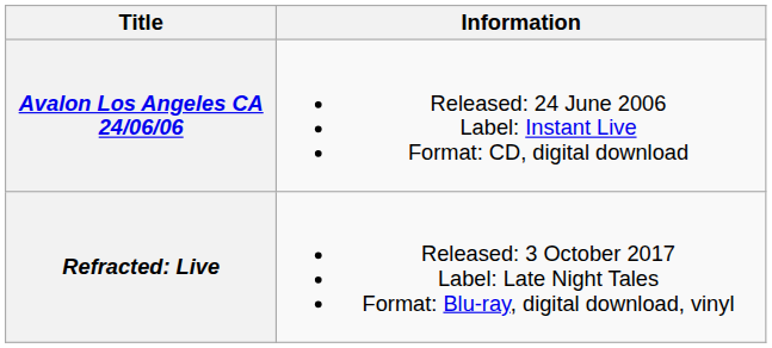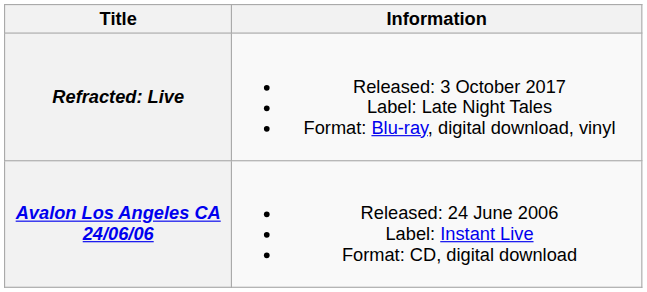 <table class="wikitable plainrowheaders" style="text-align:center;">
 <tr>
 <th scope="col" style="width:12em;">Title</th>
 <th scope="col" style="width:22em;">Information</th>
 </tr>
 <tr>
+<th scope="row"><em>Refracted: Live</em></th>
+<td><br><ul><li>Released: 3 October 2017</li><li>Label: Late Night Tales</li><li>Format: <a href='#'>Blu-ray</a>, digital download, vinyl</li></ul></td>
+</tr>
+<tr>
 <th scope="row"><em><a href='#'>Avalon Los Angeles CA 24/06/06</a></em></th>
 <td><br><ul><li>Released: 24 June 2006</li><li>Label: <a href='#'>Instant Live</a></li><li>Format: CD, digital download</li></ul></td>
 </tr>
-<tr>
-<th scope="row"><em>Refracted: Live</em></th>
-<td><br><ul><li>Released: 3 October 2017</li><li>Label: Late Night Tales</li><li>Format: <a href='#'>Blu-ray</a>, digital download, vinyl</li></ul></td>
-</tr>
 </table>
